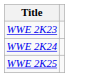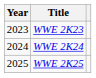 <table class="wikitable sortable plainrowheaders">
 <tr>
+<th scope="col">Year</th>
 <th scope="col">Title</th>
 <th scope="col" class="unsortable"></th>
 </tr>
 <tr>
+<td>2023</td>
 <td><em><a href='#'>WWE 2K23</a></em></td>
 <td></td>
 </tr>
 <tr>
+<td>2024</td>
 <td><em><a href='#'>WWE 2K24</a></em></td>
 <td></td>
 </tr>
 <tr>
+<td>2025</td>
 <td><em><a href='#'>WWE 2K25</a></em></td>
 <td></td>
 </tr>
 </table>
